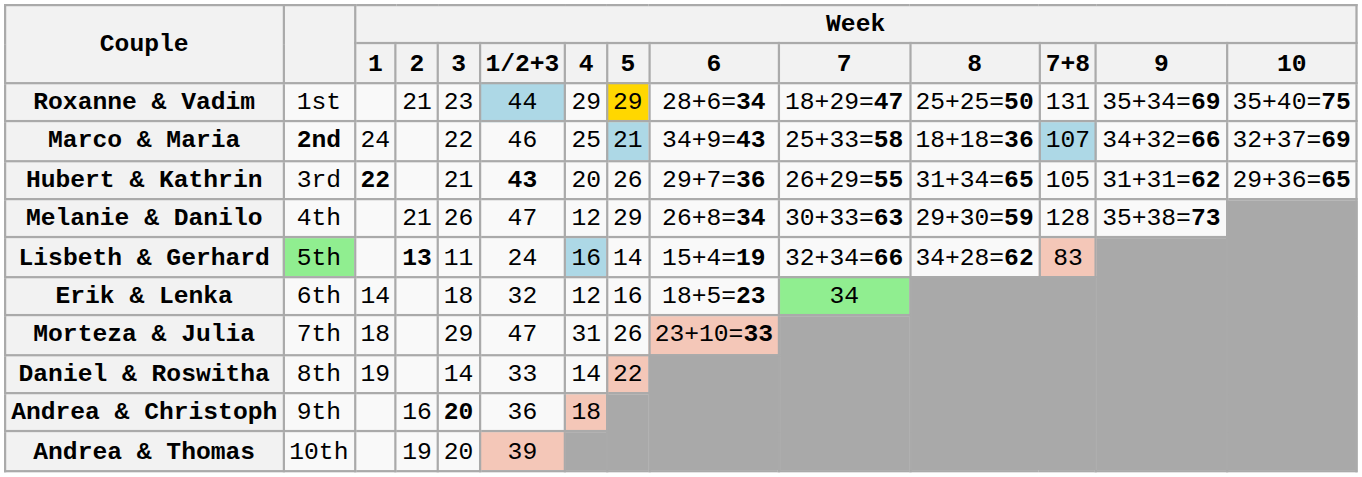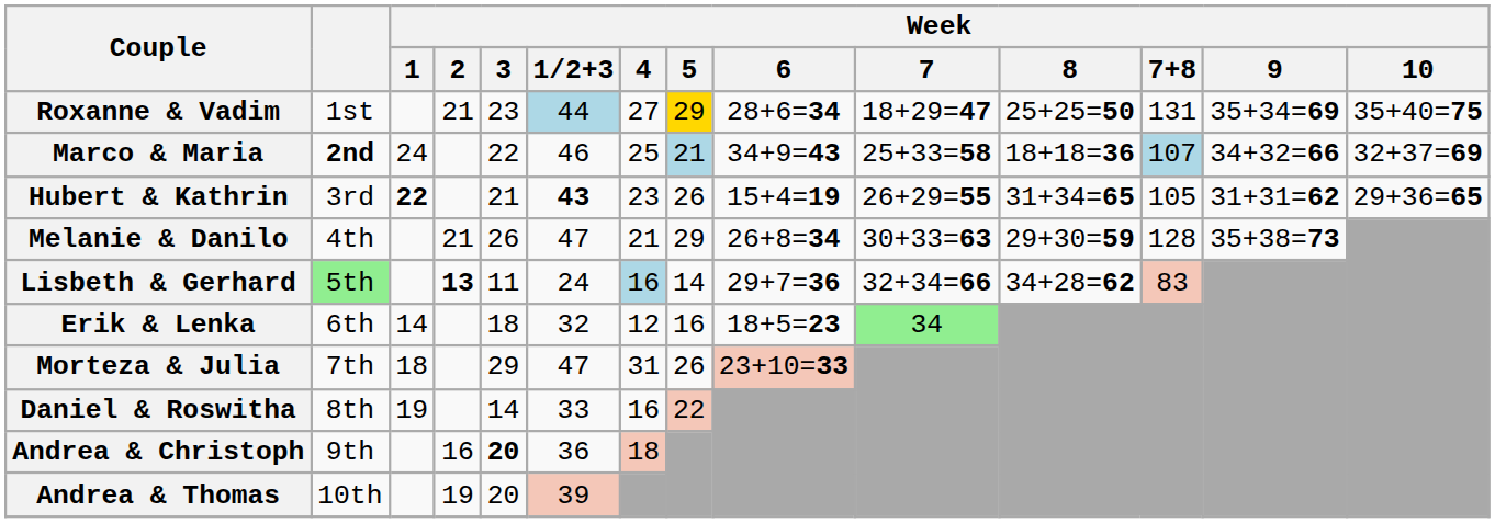 <table class="wikitable sortable" style="text-align:center; font-size:85%">
 <tr>
 <th rowspan="2" scope="col" style="text-align:center; ">Couple</th>
 <th rowspan="2" scope="col" style="text-align:center; "></th>
 <th colspan="12">Week</th>
 </tr>
 <tr>
 <th scope="col">1</th>
 <th scope="col">2</th>
 <th scope="col">3</th>
 <th scope="col">1/2+3</th>
 <th scope="col">4</th>
 <th scope="col">5</th>
 <th scope="col">6</th>
 <th scope="col">7</th>
 <th scope="col">8</th>
 <th scope="col">7+8</th>
 <th scope="col">9</th>
 <th scope="col">10</th>
 </tr>
 <tr>
 <th scope="row">Roxanne & Vadim</th>
 <td>1st</td>
 <td></td>
 <td>21</td>
 <td>23</td>
 <td bgcolor="lightblue">44</td>
-<td>29</td>
+<td>27</td>
 <td style="background: gold;">29</td>
 <td>28+6=<strong>34</strong></td>
 <td>18+29=<strong>47</strong></td>
 <td>25+25=<strong>50</strong></td>
 <td>131</td>
 <td>35+34=<strong>69</strong></td>
 <td>35+40=<strong>75</strong></td>
 </tr>
 <tr>
 <th scope="row">Marco & Maria</th>
 <td><strong>2nd</strong></td>
 <td>24</td>
 <td></td>
 <td>22</td>
 <td>46</td>
 <td>25</td>
 <td bgcolor="lightblue">21</td>
 <td>34+9=<strong>43</strong></td>
 <td>25+33=<strong>58</strong></td>
 <td>18+18=<strong>36</strong></td>
 <td bgcolor="lightblue">107</td>
 <td>34+32=<strong>66</strong></td>
 <td>32+37=<strong>69</strong></td>
 </tr>
 <tr>
 <th scope="row">Hubert & Kathrin</th>
 <td>3rd</td>
 <td><strong>22</strong></td>
 <td></td>
 <td>21</td>
 <td><strong>43</strong></td>
-<td>20</td>
+<td>23</td>
 <td>26</td>
-<td>29+7=<strong>36</strong></td>
+<td>15+4=<strong>19</strong></td>
 <td>26+29=<strong>55</strong></td>
 <td>31+34=<strong>65</strong></td>
 <td>105</td>
 <td>31+31=<strong>62</strong></td>
 <td>29+36=<strong>65</strong></td>
 </tr>
 <tr>
 <th scope="row">Melanie & Danilo</th>
 <td>4th</td>
 <td></td>
 <td>21</td>
 <td>26</td>
 <td>47</td>
-<td>12</td>
+<td>21</td>
 <td>29</td>
 <td>26+8=<strong>34</strong></td>
 <td>30+33=<strong>63</strong></td>
 <td>29+30=<strong>59</strong></td>
 <td>128</td>
 <td>35+38=<strong>73</strong></td>
 <td rowspan="7" bgcolor="darkgray"></td>
 </tr>
 <tr>
 <th scope="row">Lisbeth & Gerhard</th>
 <td style="background: lightgreen;">5th</td>
 <td></td>
 <td><strong>13</strong></td>
 <td>11</td>
 <td>24</td>
 <td bgcolor="lightblue">16</td>
 <td>14</td>
-<td>15+4=<strong>19</strong></td>
+<td>29+7=<strong>36</strong></td>
 <td>32+34=<strong>66</strong></td>
 <td>34+28=<strong>62</strong></td>
 <td bgcolor="f4c7b8">83</td>
 <td rowspan="6" bgcolor="darkgray"></td>
 </tr>
 <tr>
 <th scope="row">Erik & Lenka</th>
 <td>6th</td>
 <td>14</td>
 <td></td>
 <td>18</td>
 <td>32</td>
 <td>12</td>
 <td>16</td>
 <td>18+5=<strong>23</strong></td>
 <td bgcolor="lightgreen">34</td>
 <td colspan="2" rowspan="5" bgcolor="darkgray"></td>
 </tr>
 <tr>
 <th scope="row">Morteza & Julia</th>
 <td>7th</td>
 <td>18</td>
 <td></td>
 <td>29</td>
 <td>47</td>
 <td>31</td>
 <td>26</td>
 <td bgcolor="f4c7b8">23+10=<strong>33</strong></td>
 <td rowspan="4" bgcolor="darkgray"></td>
 </tr>
 <tr>
 <th scope="row">Daniel & Roswitha</th>
 <td>8th</td>
 <td>19</td>
 <td></td>
 <td>14</td>
 <td>33</td>
-<td>14</td>
+<td>16</td>
 <td bgcolor="f4c7b8">22</td>
 <td rowspan="3" bgcolor="darkgray"></td>
 </tr>
 <tr>
 <th scope="row">Andrea & Christoph</th>
 <td>9th</td>
 <td></td>
 <td>16</td>
 <td><strong>20</strong></td>
 <td>36</td>
 <td bgcolor="f4c7b8">18</td>
 <td rowspan="2" bgcolor="darkgray"></td>
 </tr>
 <tr>
 <th scope="row">Andrea & Thomas</th>
 <td>10th</td>
 <td></td>
 <td>19</td>
 <td>20</td>
 <td bgcolor="f4c7b8">39</td>
 <td bgcolor="darkgray"></td>
 </tr>
 </table>
